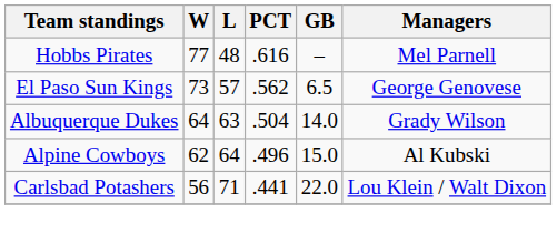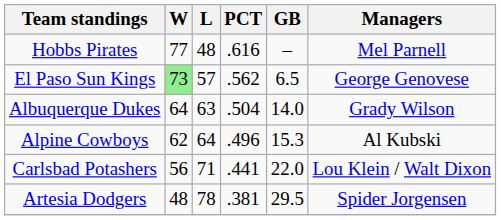 <table class="wikitable">
 <tr>
 <th>Team standings</th>
 <th>W</th>
 <th>L</th>
 <th>PCT</th>
 <th>GB</th>
 <th>Managers</th>
 </tr>
 <tr align=center>
 <td><a href='#'>Hobbs Pirates</a></td>
 <td>77</td>
 <td>48</td>
 <td>.616</td>
 <td>–</td>
 <td><a href='#'>Mel Parnell</a></td>
 </tr>
 <tr align=center>
 <td><a href='#'>El Paso Sun Kings</a></td>
-<td>73</td>
+<td style="background: lightgreen;">73</td>
 <td>57</td>
 <td>.562</td>
 <td>6.5</td>
 <td><a href='#'>George Genovese</a></td>
 </tr>
 <tr align=center>
 <td><a href='#'>Albuquerque Dukes</a></td>
 <td>64</td>
 <td>63</td>
 <td>.504</td>
 <td>14.0</td>
 <td><a href='#'>Grady Wilson</a></td>
 </tr>
 <tr align=center>
 <td><a href='#'>Alpine Cowboys</a></td>
 <td>62</td>
 <td>64</td>
 <td>.496</td>
-<td>15.0</td>
+<td>15.3</td>
 <td>Al Kubski</td>
 </tr>
 <tr align=center>
 <td><a href='#'>Carlsbad Potashers</a></td>
 <td>56</td>
 <td>71</td>
 <td>.441</td>
 <td>22.0</td>
 <td><a href='#'>Lou Klein</a> / <a href='#'>Walt Dixon</a></td>
 </tr>
 <tr align=center>
+<td><a href='#'>Artesia Dodgers</a></td>
+<td>48</td>
+<td>78</td>
+<td>.381</td>
+<td>29.5</td>
+<td><a href='#'>Spider Jorgensen</a></td>
+</tr>
+<tr align=center>
 </tr>
 </table>
